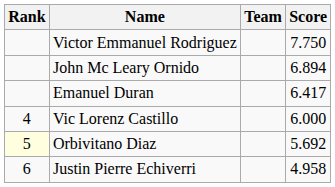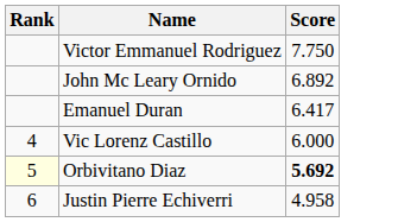 <table class="wikitable" style="text-align:center">
 <tr>
 <th>Rank</th>
 <th>Name</th>
-<th>Team</th>
 <th>Score</th>
 </tr>
 <tr>
 <td></td>
 <td align="left">Victor Emmanuel Rodriguez</td>
-<td align="left"></td>
 <td>7.750</td>
 </tr>
 <tr>
 <td></td>
 <td align="left">John Mc Leary Ornido</td>
-<td align="left"></td>
-<td>6.894</td>
+<td>6.892</td>
 </tr>
 <tr>
 <td></td>
 <td align="left">Emanuel Duran</td>
-<td align="left"></td>
 <td>6.417</td>
 </tr>
 <tr>
 <td>4</td>
 <td align="left">Vic Lorenz Castillo</td>
-<td align="left"></td>
 <td>6.000</td>
 </tr>
 <tr>
 <td style="background: lightyellow;">5</td>
 <td align="left">Orbivitano Diaz</td>
-<td align="left"></td>
-<td>5.692</td>
+<td><strong>5.692</strong></td>
 </tr>
 <tr>
 <td>6</td>
 <td align="left">Justin Pierre Echiverri</td>
-<td align="left"></td>
 <td>4.958</td>
 </tr>
 </table>
